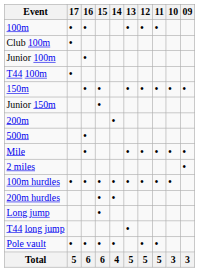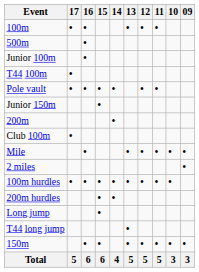 <table class="wikitable">
 <tr>
 <th>Event</th>
 <th>17</th>
 <th>16</th>
 <th>15</th>
 <th>14</th>
 <th>13</th>
 <th>12</th>
 <th>11</th>
 <th>10</th>
 <th>09</th>
 </tr>
 <tr>
 <td><a href='#'>100m</a></td>
 <td><strong>•</strong></td>
 <td><strong>•</strong></td>
 <td></td>
 <td></td>
 <td><strong>•</strong></td>
 <td><strong>•</strong></td>
 <td><strong>•</strong></td>
 <td></td>
 <td></td>
 </tr>
 <tr>
-<td>Club <a href='#'>100m</a></td>
+<td><a href='#'>500m</a></td>
+<td></td>
 <td><strong>•</strong></td>
-<td></td>
 <td></td>
 <td></td>
 <td></td>
 <td></td>
 <td></td>
 <td></td>
 <td></td>
 </tr>
 <tr>
 <td>Junior <a href='#'>100m</a></td>
 <td></td>
 <td><strong>•</strong></td>
 <td></td>
 <td></td>
 <td></td>
 <td></td>
 <td></td>
 <td></td>
 <td></td>
 </tr>
 <tr>
 <td><a href='#'>T44</a> <a href='#'>100m</a></td>
 <td><strong>•</strong></td>
 <td></td>
 <td></td>
 <td></td>
 <td></td>
 <td></td>
 <td></td>
 <td></td>
 <td></td>
 </tr>
 <tr>
-<td><a href='#'>150m</a></td>
-<td></td>
+<td><a href='#'>Pole vault</a></td>
+<td><strong>•</strong></td>
+<td><strong>•</strong></td>
 <td><strong>•</strong></td>
 <td><strong>•</strong></td>
 <td></td>
 <td><strong>•</strong></td>
 <td><strong>•</strong></td>
-<td><strong>•</strong></td>
-<td><strong>•</strong></td>
-<td><strong>•</strong></td>
+<td></td>
+<td></td>
 </tr>
 <tr>
 <td>Junior <a href='#'>150m</a></td>
 <td></td>
 <td></td>
 <td><strong>•</strong></td>
 <td></td>
 <td></td>
 <td></td>
 <td></td>
 <td></td>
 <td></td>
 </tr>
 <tr>
 <td><a href='#'>200m</a></td>
 <td></td>
 <td></td>
 <td></td>
 <td><strong>•</strong></td>
 <td></td>
 <td></td>
 <td></td>
 <td></td>
 <td></td>
 </tr>
 <tr>
-<td><a href='#'>500m</a></td>
+<td>Club <a href='#'>100m</a></td>
+<td><strong>•</strong></td>
 <td></td>
-<td><strong>•</strong></td>
 <td></td>
 <td></td>
 <td></td>
 <td></td>
 <td></td>
 <td></td>
 <td></td>
 </tr>
 <tr>
 <td><a href='#'>Mile</a></td>
 <td></td>
 <td><strong>•</strong></td>
 <td></td>
 <td></td>
 <td><strong>•</strong></td>
 <td><strong>•</strong></td>
 <td><strong>•</strong></td>
 <td><strong>•</strong></td>
 <td><strong>•</strong></td>
 </tr>
 <tr>
 <td><a href='#'>2 miles</a></td>
 <td></td>
 <td></td>
 <td></td>
 <td></td>
 <td></td>
 <td></td>
 <td></td>
 <td></td>
 <td><strong>•</strong></td>
 </tr>
 <tr>
 <td><a href='#'>100m hurdles</a></td>
 <td><strong>•</strong></td>
 <td><strong>•</strong></td>
 <td><strong>•</strong></td>
 <td><strong>•</strong></td>
 <td><strong>•</strong></td>
 <td><strong>•</strong></td>
 <td><strong>•</strong></td>
 <td><strong>•</strong></td>
 <td></td>
 </tr>
 <tr>
 <td><a href='#'>200m hurdles</a></td>
 <td></td>
 <td></td>
 <td><strong>•</strong></td>
 <td><strong>•</strong></td>
 <td></td>
 <td></td>
 <td></td>
 <td></td>
 <td></td>
 </tr>
 <tr>
 <td><a href='#'>Long jump</a></td>
 <td></td>
 <td></td>
 <td><strong>•</strong></td>
 <td></td>
 <td></td>
 <td></td>
 <td></td>
 <td></td>
 <td></td>
 </tr>
 <tr>
 <td><a href='#'>T44</a> <a href='#'>long jump</a></td>
 <td></td>
 <td></td>
 <td></td>
 <td></td>
 <td><strong>•</strong></td>
 <td></td>
 <td></td>
 <td></td>
 <td></td>
 </tr>
 <tr>
-<td><a href='#'>Pole vault</a></td>
-<td><strong>•</strong></td>
-<td><strong>•</strong></td>
+<td><a href='#'>150m</a></td>
+<td></td>
 <td><strong>•</strong></td>
 <td><strong>•</strong></td>
 <td></td>
 <td><strong>•</strong></td>
 <td><strong>•</strong></td>
-<td></td>
-<td></td>
+<td><strong>•</strong></td>
+<td><strong>•</strong></td>
+<td><strong>•</strong></td>
 </tr>
 <tr>
 <th>Total</th>
 <th>5</th>
 <th>6</th>
 <th>6</th>
 <th>4</th>
 <th>5</th>
 <th>5</th>
 <th>5</th>
 <th>3</th>
 <th>3</th>
 </tr>
 </table>
